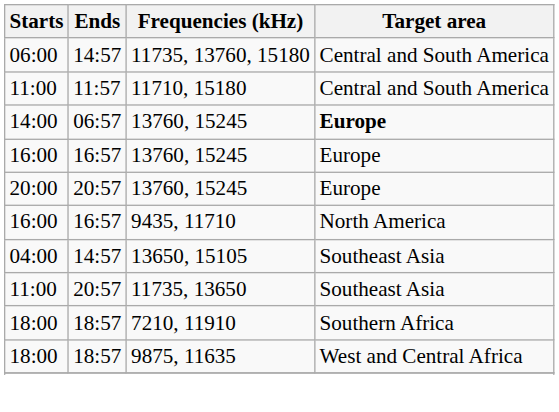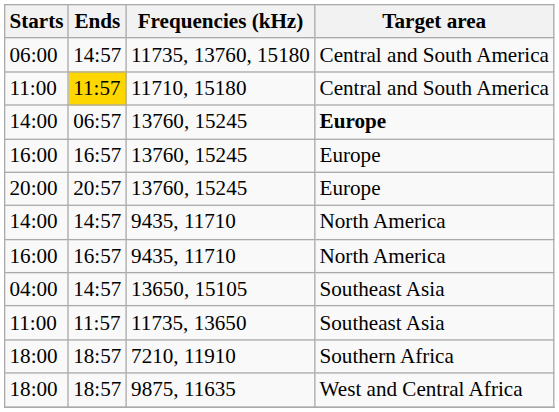 <table class="wikitable sortable">
 <tr>
 <th>Starts</th>
 <th>Ends</th>
 <th>Frequencies (kHz)</th>
 <th>Target area</th>
 </tr>
 <tr>
 <td>06:00</td>
 <td>14:57</td>
 <td>11735, 13760, 15180</td>
 <td>Central and South America</td>
 </tr>
 <tr>
 <td>11:00</td>
-<td>11:57</td>
+<td style="background: gold;">11:57</td>
 <td>11710, 15180</td>
 <td>Central and South America</td>
 </tr>
 <tr>
 <td>14:00</td>
 <td>06:57</td>
 <td>13760, 15245</td>
 <td><strong>Europe</strong></td>
 </tr>
 <tr>
 <td>16:00</td>
 <td>16:57</td>
 <td>13760, 15245</td>
 <td>Europe</td>
 </tr>
 <tr>
 <td>20:00</td>
 <td>20:57</td>
 <td>13760, 15245</td>
 <td>Europe</td>
 </tr>
 <tr>
+<td>14:00</td>
+<td>14:57</td>
+<td>9435, 11710</td>
+<td>North America</td>
+</tr>
+<tr>
 <td>16:00</td>
 <td>16:57</td>
 <td>9435, 11710</td>
 <td>North America</td>
 </tr>
 <tr>
 <td>04:00</td>
 <td>14:57</td>
 <td>13650, 15105</td>
 <td>Southeast Asia</td>
 </tr>
 <tr>
 <td>11:00</td>
-<td>20:57</td>
+<td>11:57</td>
 <td>11735, 13650</td>
 <td>Southeast Asia</td>
 </tr>
 <tr>
 <td>18:00</td>
 <td>18:57</td>
 <td>7210, 11910</td>
 <td>Southern Africa</td>
 </tr>
 <tr>
 <td>18:00</td>
 <td>18:57</td>
 <td>9875, 11635</td>
 <td>West and Central Africa</td>
 </tr>
 <tr>
 </tr>
 <tr>
 </tr>
 </table>
